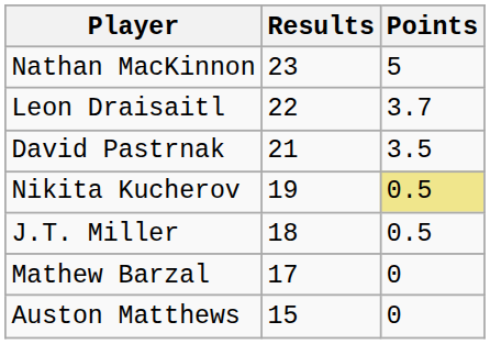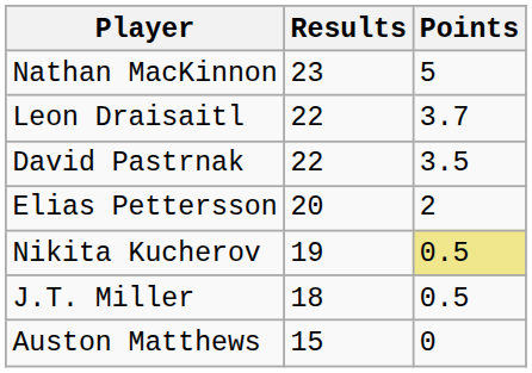 <table cellspacing=0 class="wikitable sortable" style="border:1px solid #999999">
 <tr>
 <th>Player</th>
 <th>Results</th>
 <th>Points</th>
 </tr>
 <tr>
 <td>Nathan MacKinnon</td>
 <td>23</td>
 <td>5</td>
 </tr>
 <tr>
 <td>Leon Draisaitl</td>
 <td>22</td>
 <td>3.7</td>
 </tr>
 <tr>
 <td>David Pastrnak</td>
-<td>21</td>
+<td>22</td>
 <td>3.5</td>
+</tr>
+<tr>
+<td>Elias Pettersson</td>
+<td>20</td>
+<td>2</td>
 </tr>
 <tr>
 <td>Nikita Kucherov</td>
 <td>19</td>
 <td style="background: khaki;">0.5</td>
 </tr>
 <tr>
 <td>J.T. Miller</td>
 <td>18</td>
 <td>0.5</td>
 </tr>
 <tr>
-<td>Mathew Barzal</td>
-<td>17</td>
-<td>0</td>
-</tr>
-<tr>
 <td>Auston Matthews</td>
 <td>15</td>
 <td>0</td>
 </tr>
 </table>
